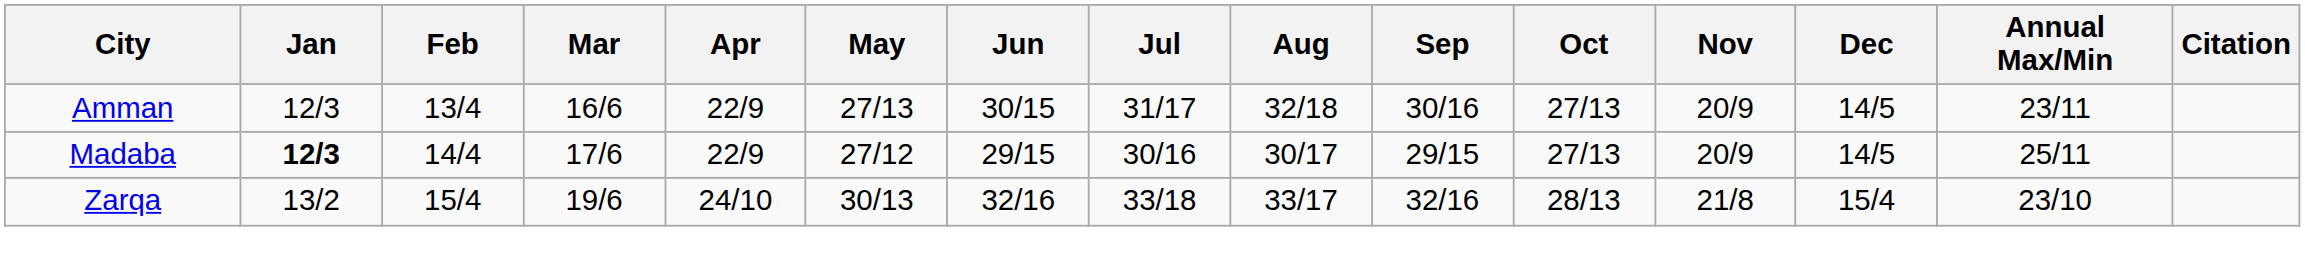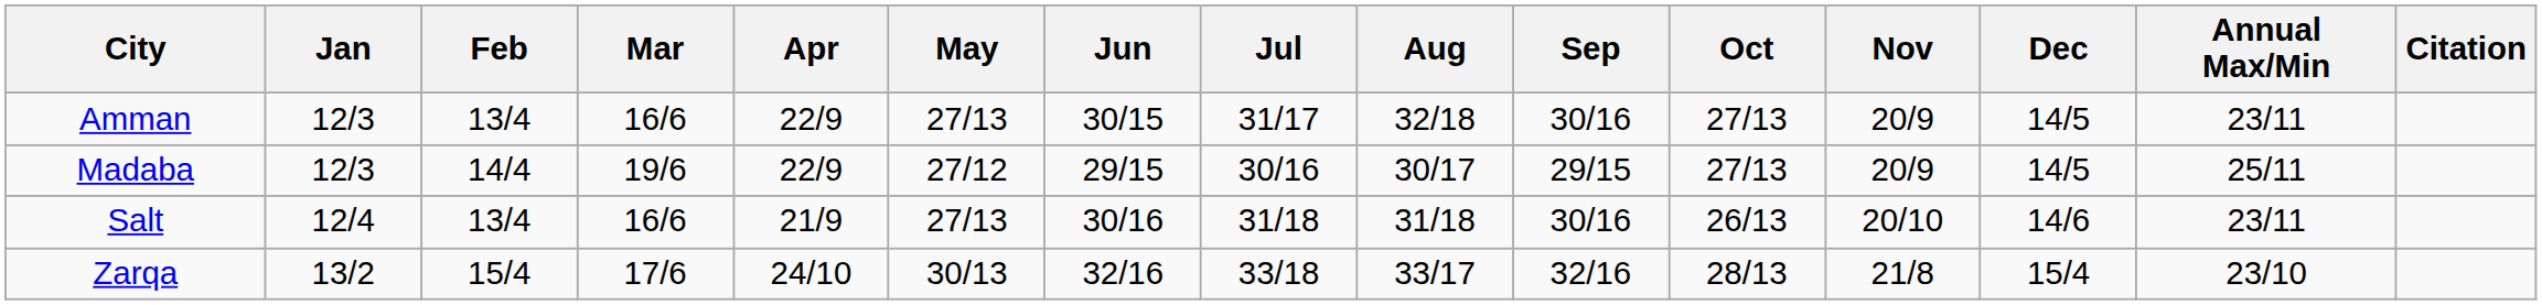 <table class="wikitable" style="text-align:center">
 <tr>
 <th width=10%>City</th>
 <th width=6%>Jan</th>
 <th width=6%>Feb</th>
 <th width=6%>Mar</th>
 <th width=6%>Apr</th>
 <th width=6%>May</th>
 <th width=6%>Jun</th>
 <th width=6%>Jul</th>
 <th width=6%>Aug</th>
 <th width=6%>Sep</th>
 <th width=6%>Oct</th>
 <th width=6%>Nov</th>
 <th width=6%>Dec</th>
 <th width=10%>Annual<br>Max/Min</th>
 <th width=5%>Citation</th>
 </tr>
 <tr>
 <td><a href='#'>Amman</a></td>
 <td>12/3</td>
 <td>13/4</td>
 <td>16/6</td>
 <td>22/9</td>
 <td>27/13</td>
 <td>30/15</td>
 <td>31/17</td>
 <td>32/18</td>
 <td>30/16</td>
 <td>27/13</td>
 <td>20/9</td>
 <td>14/5</td>
 <td>23/11</td>
 <td></td>
 </tr>
 <tr>
 <td><a href='#'>Madaba</a></td>
-<td><strong>12/3</strong></td>
+<td>12/3</td>
 <td>14/4</td>
-<td>17/6</td>
+<td>19/6</td>
 <td>22/9</td>
 <td>27/12</td>
 <td>29/15</td>
 <td>30/16</td>
 <td>30/17</td>
 <td>29/15</td>
 <td>27/13</td>
 <td>20/9</td>
 <td>14/5</td>
 <td>25/11</td>
 <td></td>
 </tr>
 <tr>
+<td><a href='#'>Salt</a></td>
+<td>12/4</td>
+<td>13/4</td>
+<td>16/6</td>
+<td>21/9</td>
+<td>27/13</td>
+<td>30/16</td>
+<td>31/18</td>
+<td>31/18</td>
+<td>30/16</td>
+<td>26/13</td>
+<td>20/10</td>
+<td>14/6</td>
+<td>23/11</td>
+<td></td>
+</tr>
+<tr>
 <td><a href='#'>Zarqa</a></td>
 <td>13/2</td>
 <td>15/4</td>
-<td>19/6</td>
+<td>17/6</td>
 <td>24/10</td>
 <td>30/13</td>
 <td>32/16</td>
 <td>33/18</td>
 <td>33/17</td>
 <td>32/16</td>
 <td>28/13</td>
 <td>21/8</td>
 <td>15/4</td>
 <td>23/10</td>
 <td></td>
 </tr>
 </table>
